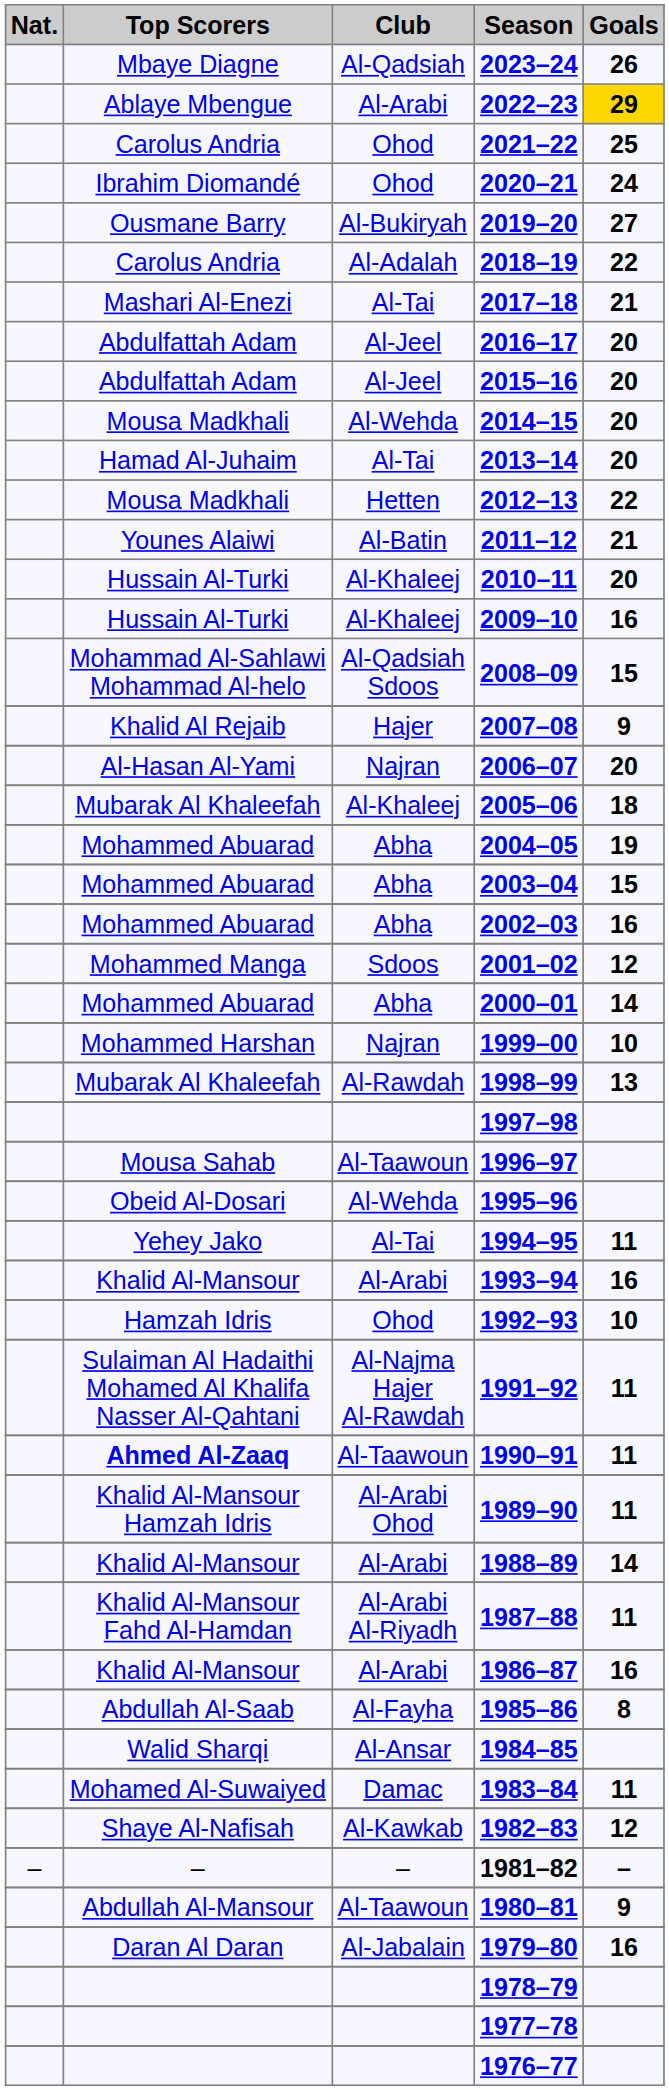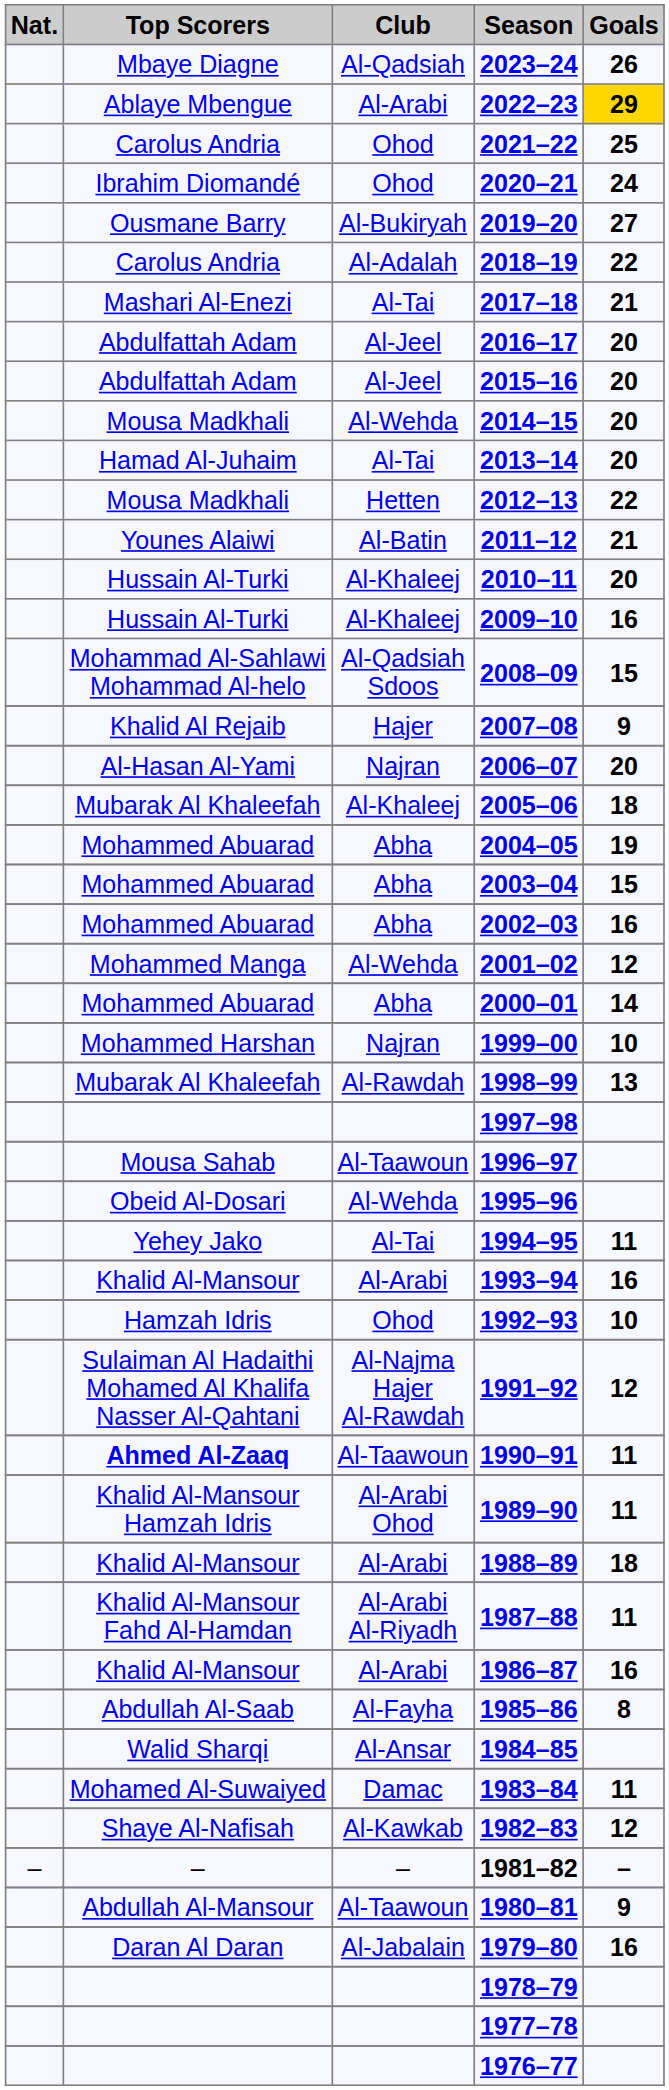 <table cellpadding="3" cellspacing="0" border="1" style="margin:auto; background:#f7f8ff; font-size:95%; border:gray solid 1px; border-collapse:collapse;">
 <tr style="background:#ccc; text-align:center;">
 <th><strong>Nat.</strong></th>
 <th><strong>Top Scorers</strong></th>
 <th><strong>Club</strong></th>
 <th><strong>Season</strong></th>
 <th><strong>Goals</strong></th>
 </tr>
 <tr align=center>
 <th></th>
 <td><a href='#'>Mbaye Diagne</a></td>
 <td><a href='#'>Al-Qadsiah</a></td>
 <th><strong><a href='#'>2023–24</a></strong></th>
 <th>26</th>
 </tr>
 <tr align=center>
 <th></th>
 <td><a href='#'>Ablaye Mbengue</a></td>
 <td><a href='#'>Al-Arabi</a></td>
 <th><strong><a href='#'>2022–23</a></strong></th>
 <th bgcolor=gold>29</th>
 </tr>
 <tr align=center>
 <th></th>
 <td><a href='#'>Carolus Andria</a></td>
 <td><a href='#'>Ohod</a></td>
 <th><strong><a href='#'>2021–22</a></strong></th>
 <th>25</th>
 </tr>
 <tr align=center>
 <th></th>
 <td><a href='#'>Ibrahim Diomandé</a></td>
 <td><a href='#'>Ohod</a></td>
 <th><strong><a href='#'>2020–21</a></strong></th>
 <th>24</th>
 </tr>
 <tr align=center>
 <th></th>
 <td><a href='#'>Ousmane Barry</a></td>
 <td><a href='#'>Al-Bukiryah</a></td>
 <th><strong><a href='#'>2019–20</a></strong></th>
 <th>27</th>
 </tr>
 <tr align=center>
 <th></th>
 <td><a href='#'>Carolus Andria</a></td>
 <td><a href='#'>Al-Adalah</a></td>
 <th><strong><a href='#'>2018–19</a></strong></th>
 <td><strong>22</strong></td>
 </tr>
 <tr align=center>
 <td></td>
 <td><a href='#'>Mashari Al-Enezi</a></td>
 <td><a href='#'>Al-Tai</a></td>
 <td><strong><a href='#'>2017–18</a></strong></td>
 <td><strong>21</strong></td>
 </tr>
 <tr align=center>
 <td></td>
 <td><a href='#'>Abdulfattah Adam</a></td>
 <td><a href='#'>Al-Jeel</a></td>
 <td><strong><a href='#'>2016–17</a></strong></td>
 <td><strong>20</strong></td>
 </tr>
 <tr align=center>
 <td></td>
 <td><a href='#'>Abdulfattah Adam</a></td>
 <td><a href='#'>Al-Jeel</a></td>
 <td><strong><a href='#'>2015–16</a></strong></td>
 <td><strong>20</strong></td>
 </tr>
 <tr align=center>
 <td></td>
 <td><a href='#'>Mousa Madkhali</a></td>
 <td><a href='#'>Al-Wehda</a></td>
 <td><strong><a href='#'>2014–15</a></strong></td>
 <td><strong>20</strong></td>
 </tr>
 <tr align=center>
 <td></td>
 <td><a href='#'>Hamad Al-Juhaim</a></td>
 <td><a href='#'>Al-Tai</a></td>
 <td><strong><a href='#'>2013–14</a></strong></td>
 <td><strong>20</strong></td>
 </tr>
 <tr align=center>
 <td></td>
 <td><a href='#'>Mousa Madkhali</a></td>
 <td><a href='#'>Hetten</a></td>
 <td><strong><a href='#'>2012–13</a></strong></td>
 <td><strong>22</strong></td>
 </tr>
 <tr align=center>
 <td></td>
 <td><a href='#'>Younes Alaiwi</a></td>
 <td><a href='#'>Al-Batin</a></td>
 <td><strong><a href='#'>2011–12</a></strong></td>
 <td><strong>21</strong></td>
 </tr>
 <tr align=center>
 <td></td>
 <td><a href='#'>Hussain Al-Turki</a></td>
 <td><a href='#'>Al-Khaleej</a></td>
 <td><strong><a href='#'>2010–11</a></strong></td>
 <td><strong>20</strong></td>
 </tr>
 <tr align=center>
 <td></td>
 <td><a href='#'>Hussain Al-Turki</a></td>
 <td><a href='#'>Al-Khaleej</a></td>
 <td><strong><a href='#'>2009–10</a></strong></td>
 <td><strong>16</strong></td>
 </tr>
 <tr align=center>
 <td><br></td>
 <td><a href='#'>Mohammad Al-Sahlawi</a><br><a href='#'>Mohammad Al-helo</a></td>
 <td><a href='#'>Al-Qadsiah</a><br><a href='#'>Sdoos</a></td>
 <td><strong><a href='#'>2008–09</a></strong></td>
 <td><strong>15</strong></td>
 </tr>
 <tr bgcolor="#EFEFEF">
 </tr>
 <tr align=center>
 <td></td>
 <td><a href='#'>Khalid Al Rejaib</a></td>
 <td><a href='#'>Hajer</a></td>
 <td><strong><a href='#'>2007–08</a></strong></td>
 <td><strong>9</strong></td>
 </tr>
 <tr bgcolor="#EFEFEF">
 </tr>
 <tr align=center>
 <td></td>
 <td><a href='#'>Al-Hasan Al-Yami</a></td>
 <td><a href='#'>Najran</a></td>
 <td><strong><a href='#'>2006–07</a></strong></td>
 <td><strong>20</strong></td>
 </tr>
 <tr bgcolor="#EFEFEF">
 </tr>
 <tr align=center>
 <td></td>
 <td><a href='#'>Mubarak Al Khaleefah</a></td>
 <td><a href='#'>Al-Khaleej</a></td>
 <td><strong><a href='#'>2005–06</a></strong></td>
 <td><strong>18</strong></td>
 </tr>
 <tr bgcolor="#EFEFEF">
 </tr>
 <tr align=center>
 <td></td>
 <td><a href='#'>Mohammed Abuarad</a></td>
 <td><a href='#'>Abha</a></td>
 <td><strong><a href='#'>2004–05</a></strong></td>
 <td><strong>19</strong></td>
 </tr>
 <tr bgcolor="#EFEFEF">
 </tr>
 <tr align=center>
 <td></td>
 <td><a href='#'>Mohammed Abuarad</a></td>
 <td><a href='#'>Abha</a></td>
 <td><strong><a href='#'>2003–04</a></strong></td>
 <td><strong>15</strong></td>
 </tr>
 <tr bgcolor="#EFEFEF">
 </tr>
 <tr align=center>
 <td></td>
 <td><a href='#'>Mohammed Abuarad</a></td>
 <td><a href='#'>Abha</a></td>
 <td><strong><a href='#'>2002–03</a></strong></td>
 <td><strong>16</strong></td>
 </tr>
 <tr bgcolor="#EFEFEF">
 </tr>
 <tr align=center>
 <td></td>
 <td><a href='#'>Mohammed Manga</a></td>
-<td><a href='#'>Sdoos</a></td>
+<td><a href='#'>Al-Wehda</a></td>
 <td><strong><a href='#'>2001–02</a></strong></td>
 <td><strong>12</strong></td>
 </tr>
 <tr bgcolor="#EFEFEF">
 </tr>
 <tr align=center>
 <td></td>
 <td><a href='#'>Mohammed Abuarad</a></td>
 <td><a href='#'>Abha</a></td>
 <td><strong><a href='#'>2000–01</a></strong></td>
 <td><strong>14</strong></td>
 </tr>
 <tr bgcolor="#EFEFEF">
 </tr>
 <tr align=center>
 <td></td>
 <td><a href='#'>Mohammed Harshan</a></td>
 <td><a href='#'>Najran</a></td>
 <td><strong><a href='#'>1999–00</a></strong></td>
 <td><strong>10</strong></td>
 </tr>
 <tr bgcolor="#EFEFEF">
 </tr>
 <tr align=center>
 <td></td>
 <td><a href='#'>Mubarak Al Khaleefah</a></td>
 <td><a href='#'>Al-Rawdah</a></td>
 <td><strong><a href='#'>1998–99</a></strong></td>
 <td><strong>13</strong></td>
 </tr>
 <tr bgcolor="#EFEFEF">
 </tr>
 <tr align=center>
 <td></td>
 <td></td>
 <td></td>
 <td><strong><a href='#'>1997–98</a></strong></td>
 <td></td>
 </tr>
 <tr bgcolor="#EFEFEF">
 </tr>
 <tr align=center>
 <td></td>
 <td><a href='#'>Mousa Sahab</a></td>
 <td><a href='#'>Al-Taawoun</a></td>
 <td><strong><a href='#'>1996–97</a></strong></td>
 <td></td>
 </tr>
 <tr bgcolor="#EFEFEF">
 </tr>
 <tr align=center>
 <td></td>
 <td><a href='#'>Obeid Al-Dosari</a></td>
 <td><a href='#'>Al-Wehda</a></td>
 <td><strong><a href='#'>1995–96</a></strong></td>
 <td></td>
 </tr>
 <tr bgcolor="#EFEFEF">
 </tr>
 <tr align=center>
 <td></td>
 <td><a href='#'>Yehey Jako</a></td>
 <td><a href='#'>Al-Tai</a></td>
 <td><strong><a href='#'>1994–95</a></strong></td>
 <td><strong>11</strong></td>
 </tr>
 <tr bgcolor="#EFEFEF">
 </tr>
 <tr align=center>
 <td></td>
 <td><a href='#'>Khalid Al-Mansour</a></td>
 <td><a href='#'>Al-Arabi</a></td>
 <td><strong><a href='#'>1993–94</a></strong></td>
 <td><strong>16</strong></td>
 </tr>
 <tr bgcolor="#EFEFEF">
 </tr>
 <tr align=center>
 <td></td>
 <td><a href='#'>Hamzah Idris</a></td>
 <td><a href='#'>Ohod</a></td>
 <td><strong><a href='#'>1992–93</a></strong></td>
 <td><strong>10</strong></td>
 </tr>
 <tr bgcolor="#EFEFEF">
 </tr>
 <tr align=center>
 <td><br> <br> </td>
 <td><a href='#'>Sulaiman Al Hadaithi</a> <br> <a href='#'>Mohamed Al Khalifa</a> <br> <a href='#'>Nasser Al-Qahtani</a></td>
 <td><a href='#'>Al-Najma</a><br><a href='#'>Hajer</a><br><a href='#'>Al-Rawdah</a></td>
 <td><strong><a href='#'>1991–92</a></strong></td>
-<td><strong>11</strong></td>
+<td><strong>12</strong></td>
 </tr>
 <tr bgcolor="#EFEFEF">
 </tr>
 <tr align=center>
 <td></td>
 <td><strong><a href='#'>Ahmed Al-Zaaq</a></strong></td>
 <td><a href='#'>Al-Taawoun</a></td>
 <td><strong><a href='#'>1990–91</a></strong></td>
 <td><strong>11</strong></td>
 </tr>
 <tr bgcolor="#EFEFEF">
 </tr>
 <tr align=center>
 <td><br> </td>
 <td><a href='#'>Khalid Al-Mansour</a> <br><a href='#'>Hamzah Idris</a></td>
 <td><a href='#'>Al-Arabi</a><br><a href='#'>Ohod</a></td>
 <td><strong><a href='#'>1989–90</a></strong></td>
 <td><strong>11</strong></td>
 </tr>
 <tr bgcolor="#EFEFEF">
 </tr>
 <tr align=center>
 <td></td>
 <td><a href='#'>Khalid Al-Mansour</a></td>
 <td><a href='#'>Al-Arabi</a></td>
 <td><strong><a href='#'>1988–89</a></strong></td>
-<td><strong>14</strong></td>
+<td><strong>18</strong></td>
 </tr>
 <tr bgcolor="#EFEFEF">
 </tr>
 <tr align=center>
 <td><br> </td>
 <td><a href='#'>Khalid Al-Mansour</a> <br><a href='#'>Fahd Al-Hamdan</a></td>
 <td><a href='#'>Al-Arabi</a><br><a href='#'>Al-Riyadh</a></td>
 <td><strong><a href='#'>1987–88</a></strong></td>
 <td><strong>11</strong></td>
 </tr>
 <tr bgcolor="#EFEFEF">
 </tr>
 <tr align=center>
 <td></td>
 <td><a href='#'>Khalid Al-Mansour</a></td>
 <td><a href='#'>Al-Arabi</a></td>
 <td><strong><a href='#'>1986–87</a></strong></td>
 <th><strong>16</strong></th>
 </tr>
 <tr bgcolor="#EFEFEF">
 </tr>
 <tr align=center>
 <td></td>
 <td><a href='#'>Abdullah Al-Saab</a></td>
 <td><a href='#'>Al-Fayha</a></td>
 <td><strong><a href='#'>1985–86</a></strong></td>
 <th>8</th>
 </tr>
 <tr bgcolor="#EFEFEF">
 </tr>
 <tr align=center>
 <td></td>
 <td><a href='#'>Walid Sharqi</a></td>
 <td><a href='#'>Al-Ansar</a></td>
 <td><strong><a href='#'>1984–85</a></strong></td>
 <th></th>
 </tr>
 <tr bgcolor="#EFEFEF">
 </tr>
 <tr align=center>
 <td></td>
 <td><a href='#'>Mohamed Al-Suwaiyed</a></td>
 <td><a href='#'>Damac</a></td>
 <td><strong><a href='#'>1983–84</a></strong></td>
 <th>11</th>
 </tr>
 <tr bgcolor="#EFEFEF">
 </tr>
 <tr align=center>
 <td></td>
 <td><a href='#'>Shaye Al-Nafisah</a></td>
 <td><a href='#'>Al-Kawkab</a></td>
 <td><strong><a href='#'>1982–83</a></strong></td>
 <th>12</th>
 </tr>
 <tr bgcolor="#EFEFEF">
 </tr>
 <tr align=center>
 <td>–</td>
 <td>–</td>
 <td>–</td>
 <td><strong>1981–82</strong> <br></td>
 <th>–</th>
 </tr>
 <tr bgcolor="#EFEFEF">
 </tr>
 <tr align=center>
 <td></td>
 <td><a href='#'>Abdullah Al-Mansour</a></td>
 <td><a href='#'>Al-Taawoun</a></td>
 <td><strong><a href='#'>1980–81</a></strong></td>
 <th>9</th>
 </tr>
 <tr bgcolor="#EFEFEF">
 </tr>
 <tr align=center>
 <td></td>
 <td><a href='#'>Daran Al Daran</a></td>
 <td><a href='#'>Al-Jabalain</a></td>
 <td><strong><a href='#'>1979–80</a></strong></td>
 <th>16</th>
 </tr>
 <tr bgcolor="#EFEFEF">
 </tr>
 <tr align=center>
 <td></td>
 <td></td>
 <td></td>
 <td><strong><a href='#'>1978–79</a></strong></td>
 <th></th>
 </tr>
 <tr bgcolor="#EFEFEF">
 </tr>
 <tr align=center>
 <td></td>
 <td></td>
 <td></td>
 <td><strong><a href='#'>1977–78</a></strong></td>
 <th></th>
 </tr>
 <tr bgcolor="#EFEFEF">
 </tr>
 <tr align=center>
 <td></td>
 <td></td>
 <td></td>
 <td><strong><a href='#'>1976–77</a></strong></td>
 <th></th>
 </tr>
 <tr bgcolor="#EFEFEF">
 </tr>
 </table>
